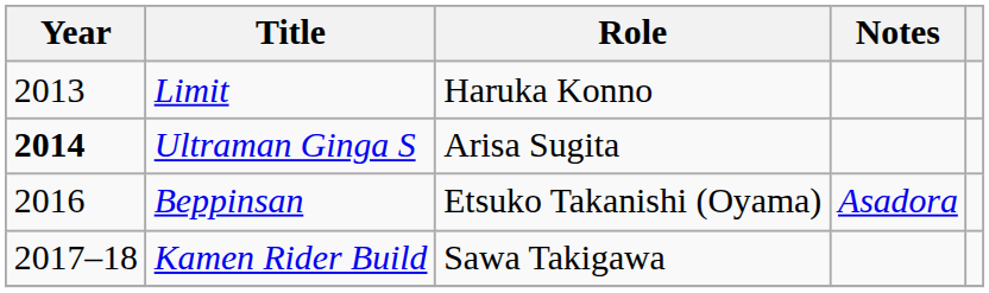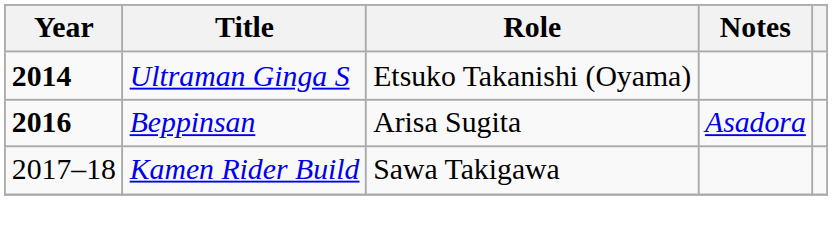 <table class="wikitable">
 <tr>
 <th>Year</th>
 <th>Title</th>
 <th>Role</th>
 <th>Notes</th>
 <th></th>
 </tr>
 <tr>
-<td>2013</td>
-<td><em><a href='#'>Limit</a></em></td>
-<td>Haruka Konno</td>
+<td><strong>2014</strong></td>
+<td><em><a href='#'>Ultraman Ginga S</a></em></td>
+<td>Etsuko Takanishi (Oyama)</td>
 <td></td>
 <td></td>
 </tr>
 <tr>
-<td><strong>2014</strong></td>
-<td><em><a href='#'>Ultraman Ginga S</a></em></td>
+<td><strong>2016</strong></td>
+<td><em><a href='#'>Beppinsan</a></em></td>
 <td>Arisa Sugita</td>
-<td></td>
-<td></td>
-</tr>
-<tr>
-<td>2016</td>
-<td><em><a href='#'>Beppinsan</a></em></td>
-<td>Etsuko Takanishi (Oyama)</td>
 <td><em><a href='#'>Asadora</a></em></td>
 <td></td>
 </tr>
 <tr>
 <td>2017–18</td>
 <td><em><a href='#'>Kamen Rider Build</a></em></td>
 <td>Sawa Takigawa</td>
 <td></td>
 <td></td>
 </tr>
 <tr>
 </tr>
 </table>
